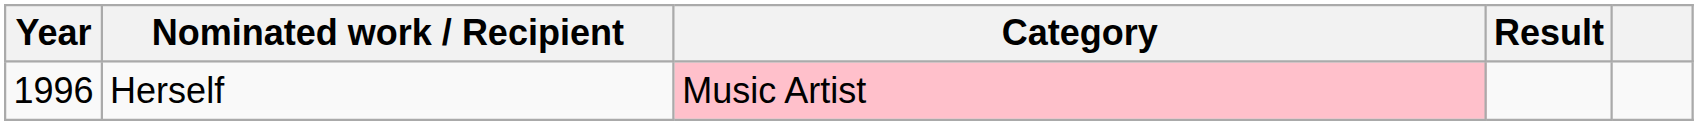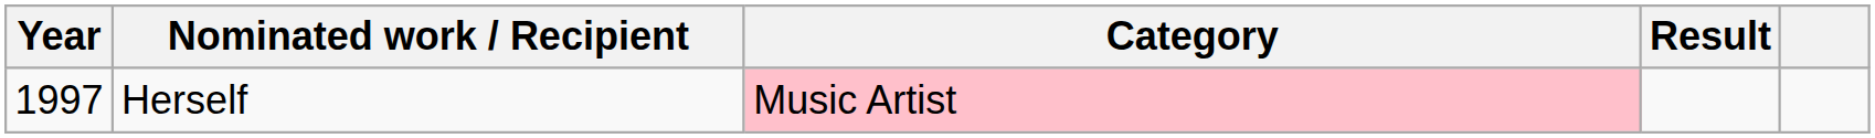 <table class="wikitable plainrowheaders" style="width:85%;">
 <tr>
 <th scope="col" style="width:4%;">Year</th>
 <th scope="col" style="width:35%;">Nominated work / Recipient</th>
 <th scope="col" style="width:50%;">Category</th>
 <th scope="col" style="width:6%;">Result</th>
 <th scope="col" style="width:6%;"></th>
 </tr>
 <tr>
-<td align="center">1996</td>
+<td align="center">1997</td>
 <td>Herself</td>
 <td style="background: pink;">Music Artist</td>
 <td></td>
 <td></td>
 </tr>
 </table>
